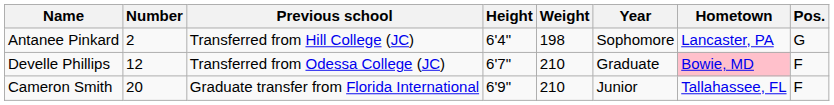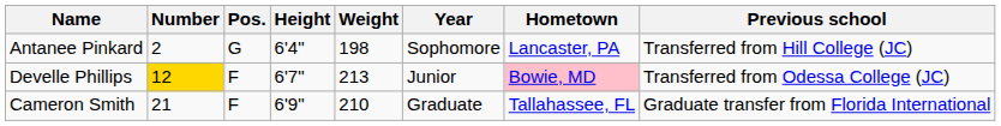 <table class="wikitable sortable" border="1">
 <tr>
 <th>Name</th>
 <th>Number</th>
-<th class="unsortable">Previous school</th>
+<th>Pos.</th>
 <th>Height</th>
 <th>Weight</th>
 <th>Year</th>
 <th>Hometown</th>
-<th>Pos.</th>
+<th class="unsortable">Previous school</th>
 </tr>
 <tr>
 <td>Antanee Pinkard</td>
 <td>2</td>
-<td>Transferred from <a href='#'>Hill College</a> (<a href='#'>JC</a>)</td>
+<td>G</td>
 <td>6'4"</td>
 <td>198</td>
 <td>Sophomore</td>
 <td><a href='#'>Lancaster, PA</a></td>
-<td>G</td>
+<td>Transferred from <a href='#'>Hill College</a> (<a href='#'>JC</a>)</td>
 </tr>
 <tr>
 <td>Develle Phillips</td>
-<td>12</td>
+<td style="background: gold;">12</td>
+<td>F</td>
+<td>6'7"</td>
+<td>213</td>
+<td>Junior</td>
+<td style="background: pink;"><a href='#'>Bowie, MD</a></td>
 <td>Transferred from <a href='#'>Odessa College</a> (<a href='#'>JC</a>)</td>
-<td>6'7"</td>
-<td>210</td>
-<td>Graduate</td>
-<td style="background: pink;"><a href='#'>Bowie, MD</a></td>
-<td>F</td>
 </tr>
 <tr>
 <td>Cameron Smith</td>
-<td>20</td>
-<td>Graduate transfer from <a href='#'>Florida International</a></td>
+<td>21</td>
+<td>F</td>
 <td>6'9"</td>
 <td>210</td>
-<td>Junior</td>
+<td>Graduate</td>
 <td><a href='#'>Tallahassee, FL</a></td>
-<td>F</td>
+<td>Graduate transfer from <a href='#'>Florida International</a></td>
 </tr>
 </table>
